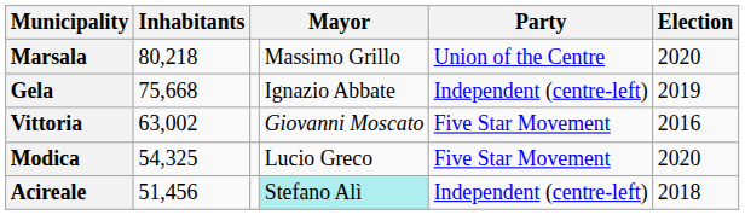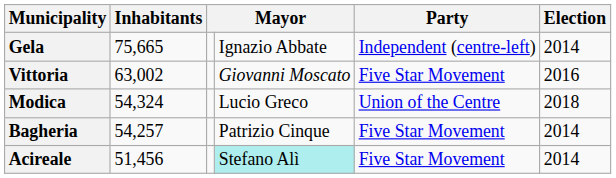 <table class="wikitable" border="1">
 <tr>
 <th scope="col">Municipality</th>
 <th colspan=1>Inhabitants</th>
 <th colspan=2>Mayor</th>
 <th colspan=1>Party</th>
 <th colspan=1>Election</th>
 </tr>
 <tr>
-<th scope="row" style="text-align: left;">Marsala</th>
-<td>80,218</td>
-<td></td>
-<td>Massimo Grillo</td>
-<td><a href='#'>Union of the Centre</a></td>
-<td>2020</td>
-</tr>
-<tr>
 <th scope="row" style="text-align: left;">Gela</th>
-<td>75,668</td>
+<td>75,665</td>
 <td></td>
 <td>Ignazio Abbate</td>
 <td><a href='#'>Independent</a> (<a href='#'>centre-left</a>)</td>
-<td>2019</td>
+<td>2014</td>
 </tr>
 <tr>
 <th scope="row" style="text-align: left;">Vittoria</th>
 <td>63,002</td>
 <td></td>
 <td><em>Giovanni Moscato</em></td>
 <td><a href='#'>Five Star Movement</a></td>
 <td>2016</td>
 </tr>
 <tr>
 <th scope="row" style="text-align: left;">Modica</th>
-<td>54,325</td>
+<td>54,324</td>
 <td></td>
 <td>Lucio Greco</td>
+<td><a href='#'>Union of the Centre</a></td>
+<td>2018</td>
+</tr>
+<tr>
+<th scope="row" style="text-align: left;">Bagheria</th>
+<td>54,257</td>
+<td></td>
+<td>Patrizio Cinque</td>
 <td><a href='#'>Five Star Movement</a></td>
-<td>2020</td>
+<td>2014</td>
 </tr>
 <tr>
 <th scope="row" style="text-align: left;">Acireale</th>
 <td>51,456</td>
 <td></td>
 <td style="background: paleturquoise;">Stefano Alì</td>
-<td><a href='#'>Independent</a> (<a href='#'>centre-left</a>)</td>
-<td>2018</td>
+<td><a href='#'>Five Star Movement</a></td>
+<td>2014</td>
 </tr>
 </table>
